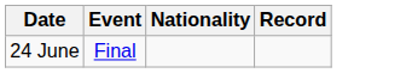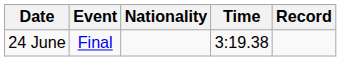 <table class="wikitable" style=text-align:center>
 <tr>
 <th>Date</th>
 <th>Event</th>
 <th>Nationality</th>
+<th>Time</th>
 <th>Record</th>
 </tr>
 <tr>
 <td>24 June</td>
 <td><a href='#'>Final</a></td>
 <td align=left></td>
+<td>3:19.38</td>
 <td></td>
 </tr>
 </table>
